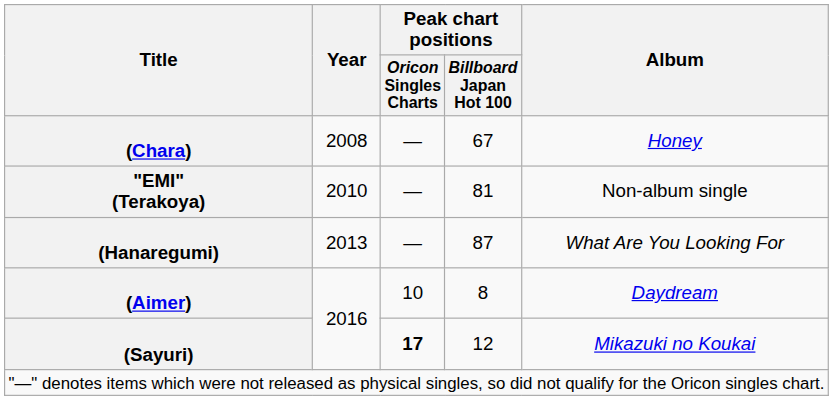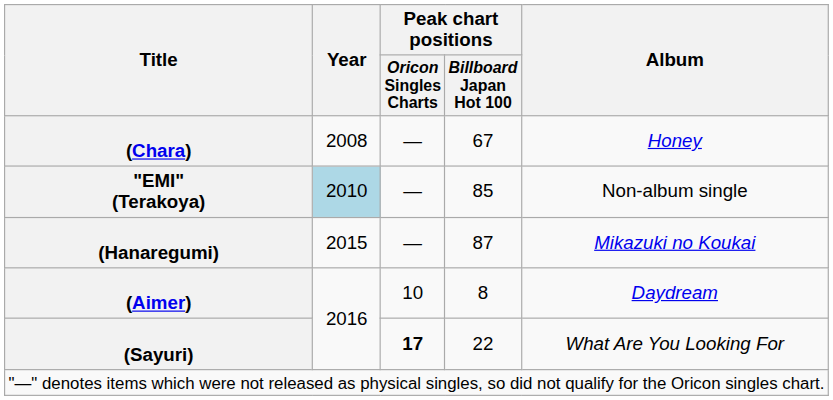 <table class="wikitable plainrowheaders" style="text-align:center;">
 <tr>
 <th scope="col" rowspan="2" style="width:16em;">Title</th>
 <th scope="col" rowspan="2">Year</th>
 <th scope="col" colspan="2">Peak chart positions</th>
 <th scope="col" rowspan="2">Album</th>
 </tr>
 <tr>
 <th style="width:3em;font-size:85%"><em>Oricon</em> Singles Charts<br></th>
 <th style="width:3em;font-size:85%"><em>Billboard</em> Japan Hot 100<br></th>
 </tr>
 <tr>
 <th scope="row"><br><span>(<a href='#'>Chara</a>)</span></th>
 <td>2008</td>
 <td>—</td>
 <td>67</td>
 <td><em><a href='#'>Honey</a></em></td>
 </tr>
 <tr>
 <th scope="row">"EMI"<br><span>(Terakoya)</span></th>
-<td>2010</td>
+<td style="background: lightblue;">2010</td>
 <td>—</td>
-<td>81</td>
+<td>85</td>
 <td>Non-album single</td>
 </tr>
 <tr>
 <th scope="row"><br><span>(Hanaregumi)</span></th>
-<td>2013</td>
+<td>2015</td>
 <td>—</td>
 <td>87</td>
-<td><em>What Are You Looking For</em></td>
+<td><em><a href='#'>Mikazuki no Koukai</a></em></td>
 </tr>
 <tr>
 <th scope="row"><br><span>(<a href='#'>Aimer</a>)</span></th>
 <td rowspan="2">2016</td>
 <td>10</td>
 <td>8</td>
 <td><em><a href='#'>Daydream</a></em></td>
 </tr>
 <tr>
 <th scope="row"><br><span>(Sayuri)</span></th>
 <td><strong>17</strong></td>
-<td>12</td>
-<td><em><a href='#'>Mikazuki no Koukai</a></em></td>
+<td>22</td>
+<td><em>What Are You Looking For</em></td>
 </tr>
 <tr>
 <td colspan="12" align="center" style="font-size:90%;">"—" denotes items which were not released as physical singles, so did not qualify for the Oricon singles chart.</td>
 </tr>
 </table>
